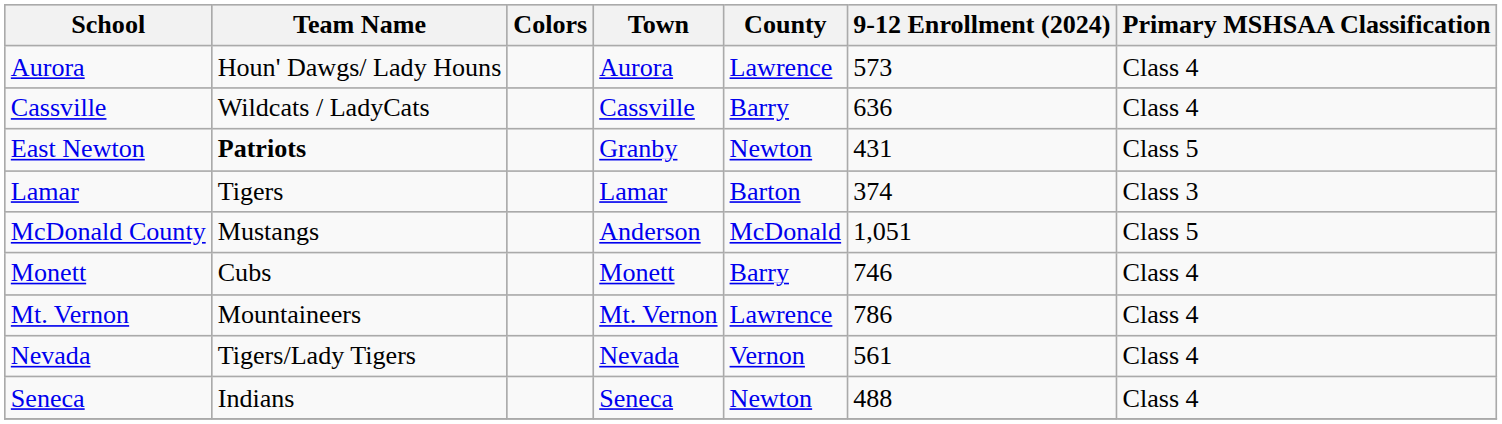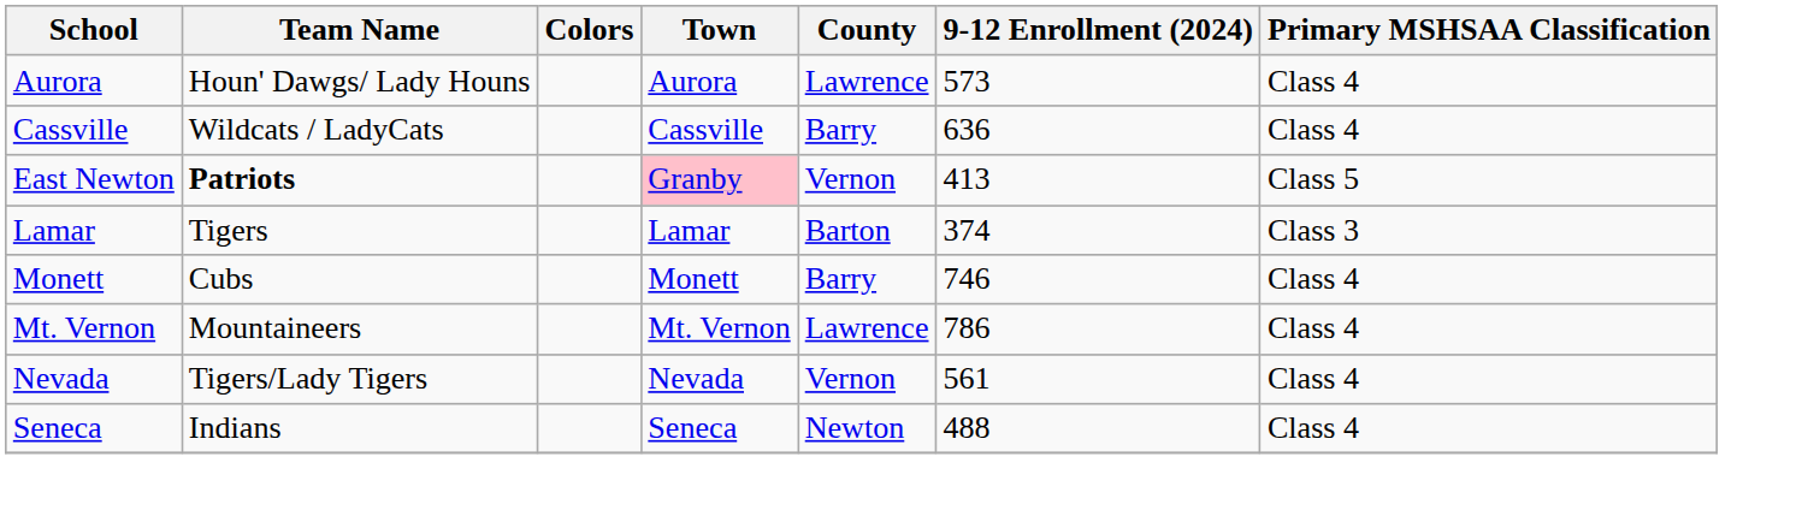 <table class="wikitable" border="1">
 <tr>
 <th>School</th>
 <th>Team Name</th>
 <th>Colors</th>
 <th>Town</th>
 <th>County</th>
 <th>9-12 Enrollment (2024)</th>
 <th>Primary MSHSAA Classification</th>
 </tr>
 <tr>
 <td><a href='#'>Aurora</a></td>
 <td>Houn' Dawgs/ Lady Houns</td>
 <td> </td>
 <td><a href='#'>Aurora</a></td>
 <td><a href='#'>Lawrence</a></td>
 <td>573</td>
 <td>Class 4</td>
 </tr>
 <tr>
 <td><a href='#'>Cassville</a></td>
 <td>Wildcats / LadyCats</td>
 <td> </td>
 <td><a href='#'>Cassville</a></td>
 <td><a href='#'>Barry</a></td>
 <td>636</td>
 <td>Class 4</td>
 </tr>
 <tr>
 <td><a href='#'>East Newton</a></td>
 <td><strong>Patriots</strong></td>
 <td> </td>
-<td><a href='#'>Granby</a></td>
-<td><a href='#'>Newton</a></td>
-<td>431</td>
+<td style="background: pink;"><a href='#'>Granby</a></td>
+<td><a href='#'>Vernon</a></td>
+<td>413</td>
 <td>Class 5</td>
 </tr>
 <tr>
 <td><a href='#'>Lamar</a></td>
 <td>Tigers</td>
 <td> </td>
 <td><a href='#'>Lamar</a></td>
 <td><a href='#'>Barton</a></td>
 <td>374</td>
 <td>Class 3</td>
-</tr>
-<tr>
-<td><a href='#'>McDonald County</a></td>
-<td>Mustangs</td>
-<td> </td>
-<td><a href='#'>Anderson</a></td>
-<td><a href='#'>McDonald</a></td>
-<td>1,051</td>
-<td>Class 5</td>
 </tr>
 <tr>
 <td><a href='#'>Monett</a></td>
 <td>Cubs</td>
 <td> </td>
 <td><a href='#'>Monett</a></td>
 <td><a href='#'>Barry</a></td>
 <td>746</td>
 <td>Class 4</td>
 </tr>
 <tr>
 <td><a href='#'>Mt. Vernon</a></td>
 <td>Mountaineers</td>
 <td> </td>
 <td><a href='#'>Mt. Vernon</a></td>
 <td><a href='#'>Lawrence</a></td>
 <td>786</td>
 <td>Class 4</td>
 </tr>
 <tr>
 <td><a href='#'>Nevada</a></td>
 <td>Tigers/Lady Tigers</td>
 <td> </td>
 <td><a href='#'>Nevada</a></td>
 <td><a href='#'>Vernon</a></td>
 <td>561</td>
 <td>Class 4</td>
 </tr>
 <tr>
 <td><a href='#'>Seneca</a></td>
 <td>Indians</td>
 <td>  </td>
 <td><a href='#'>Seneca</a></td>
 <td><a href='#'>Newton</a></td>
 <td>488</td>
 <td>Class 4</td>
 </tr>
 <tr>
 </tr>
 </table>
